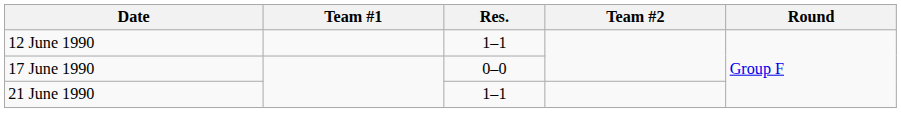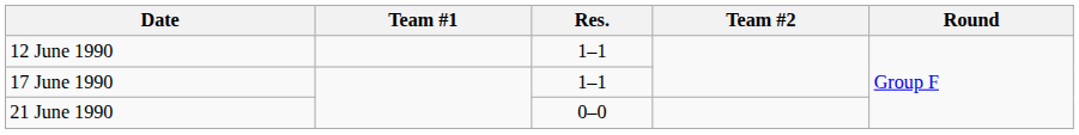 <table class="wikitable" style="text-align:left; width:100%;">
 <tr>
 <th>Date</th>
 <th>Team #1</th>
 <th>Res.</th>
 <th>Team #2</th>
 <th>Round</th>
 </tr>
 <tr>
 <td>12 June 1990</td>
 <td></td>
 <td style="text-align:center;">1–1</td>
 <td rowspan="2"></td>
 <td rowspan="3"><a href='#'>Group F</a></td>
 </tr>
 <tr>
 <td>17 June 1990</td>
 <td rowspan="2"></td>
-<td style="text-align:center;">0–0</td>
+<td style="text-align:center;">1–1</td>
 </tr>
 <tr>
 <td>21 June 1990</td>
-<td style="text-align:center;">1–1</td>
+<td style="text-align:center;">0–0</td>
 <td></td>
 </tr>
 </table>
